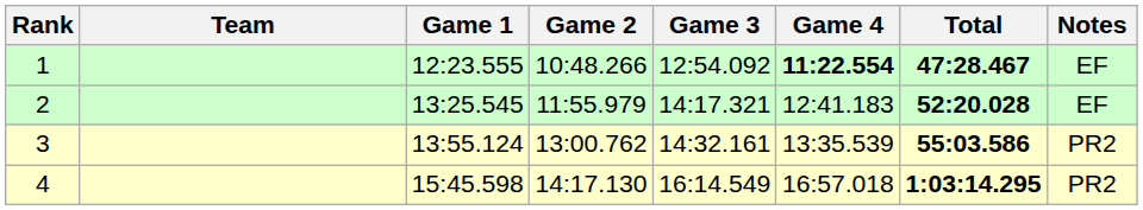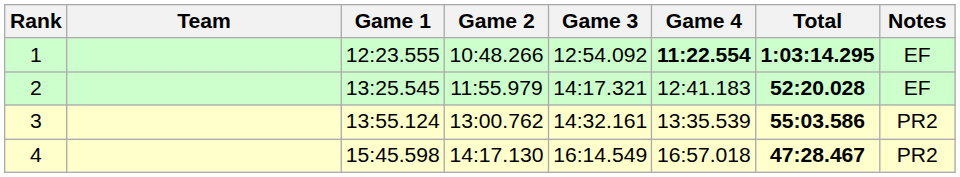 <table class=wikitable style="text-align:center">
 <tr>
 <th width=40>Rank</th>
 <th width=200>Team</th>
 <th width=70>Game 1</th>
 <th width=70>Game 2</th>
 <th width=70>Game 3</th>
 <th width=70>Game 4</th>
 <th width=80>Total</th>
 <th width=50>Notes</th>
 </tr>
 <tr bgcolor="#ccffcc">
 <td>1</td>
 <td align=left></td>
 <td>12:23.555</td>
 <td>10:48.266</td>
 <td>12:54.092</td>
 <td><strong>11:22.554</strong></td>
-<td><strong>47:28.467</strong></td>
+<td><strong>1:03:14.295</strong></td>
 <td>EF</td>
 </tr>
 <tr bgcolor="#ccffcc">
 <td>2</td>
 <td align=left></td>
 <td>13:25.545</td>
 <td>11:55.979</td>
 <td>14:17.321</td>
 <td>12:41.183</td>
 <td><strong>52:20.028</strong></td>
 <td>EF</td>
 </tr>
 <tr bgcolor="#ffffcc">
 <td>3</td>
 <td align=left></td>
 <td>13:55.124</td>
 <td>13:00.762</td>
 <td>14:32.161</td>
 <td>13:35.539</td>
 <td><strong>55:03.586</strong></td>
 <td>PR2</td>
 </tr>
 <tr bgcolor="#ffffcc">
 <td>4</td>
 <td align=left></td>
 <td>15:45.598</td>
 <td>14:17.130</td>
 <td>16:14.549</td>
 <td>16:57.018</td>
-<td><strong>1:03:14.295</strong></td>
+<td><strong>47:28.467</strong></td>
 <td>PR2</td>
 </tr>
 </table>
